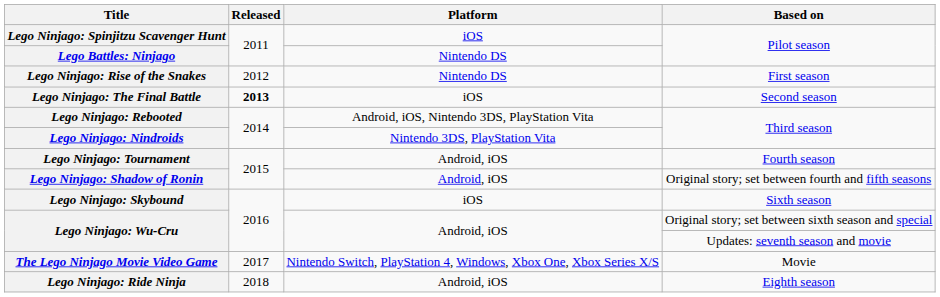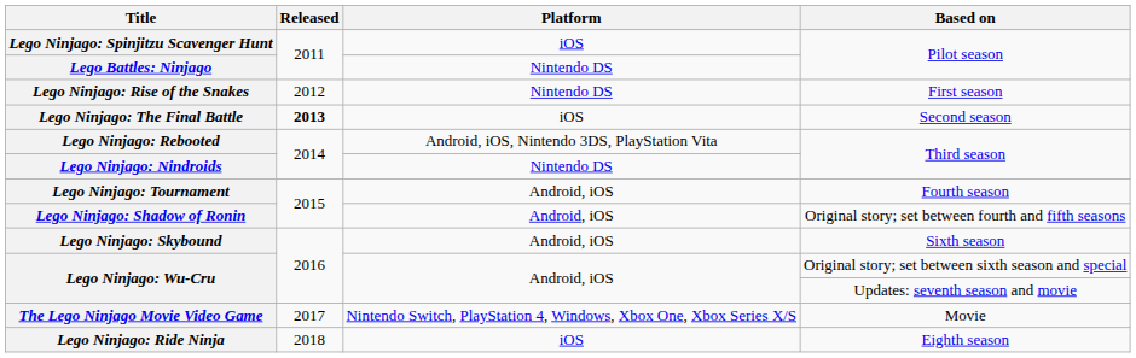 <table class="wikitable sortable plainrowheaders" style="text-align: center">
 <tr>
 <th>Title</th>
 <th>Released</th>
 <th>Platform</th>
 <th>Based on</th>
 </tr>
 <tr>
 <th scope="row"><em>Lego Ninjago: Spinjitzu Scavenger Hunt</em></th>
 <td rowspan="2">2011</td>
 <td><a href='#'>iOS</a></td>
 <td rowspan="2"><a href='#'>Pilot season</a></td>
 </tr>
 <tr>
 <th scope="row"><em><a href='#'>Lego Battles: Ninjago</a></em></th>
 <td><a href='#'>Nintendo DS</a></td>
 </tr>
 <tr>
 <th scope="row"><em>Lego Ninjago: Rise of the Snakes</em></th>
 <td>2012</td>
 <td><a href='#'>Nintendo DS</a></td>
 <td><a href='#'>First season</a></td>
 </tr>
 <tr>
 <th scope="row"><em>Lego Ninjago: The Final Battle</em></th>
 <td><strong>2013</strong></td>
 <td>iOS</td>
 <td><a href='#'>Second season</a></td>
 </tr>
 <tr>
 <th scope="row"><em>Lego Ninjago: Rebooted</em></th>
 <td rowspan="2">2014</td>
 <td>Android, iOS, Nintendo 3DS, PlayStation Vita</td>
 <td rowspan="2"><a href='#'>Third season</a></td>
 </tr>
 <tr>
 <th scope="row"><em><a href='#'>Lego Ninjago: Nindroids</a></em></th>
-<td><a href='#'>Nintendo 3DS</a>, <a href='#'>PlayStation Vita</a></td>
+<td><a href='#'>Nintendo DS</a></td>
 </tr>
 <tr>
 <th scope="row"><em>Lego Ninjago: Tournament</em></th>
 <td rowspan="2">2015</td>
 <td>Android, iOS</td>
 <td><a href='#'>Fourth season</a></td>
 </tr>
 <tr>
 <th scope="row"><em><a href='#'>Lego Ninjago: Shadow of Ronin</a></em></th>
 <td><a href='#'>Android</a>, iOS</td>
 <td>Original story; set between fourth and <a href='#'>fifth seasons</a></td>
 </tr>
 <tr>
 <th scope="row"><em>Lego Ninjago: Skybound</em></th>
 <td rowspan="3">2016</td>
-<td>iOS</td>
+<td>Android, iOS</td>
 <td><a href='#'>Sixth season</a></td>
 </tr>
 <tr>
 <th scope="row" rowspan="2"><em>Lego Ninjago: Wu-Cru</em></th>
 <td rowspan="2">Android, iOS</td>
 <td>Original story; set between sixth season and <a href='#'>special</a></td>
 </tr>
 <tr>
 <td>Updates: <a href='#'>seventh season</a> and <a href='#'>movie</a></td>
 </tr>
 <tr>
 <th scope="row"><em><a href='#'>The Lego Ninjago Movie Video Game</a></em></th>
 <td>2017</td>
 <td><a href='#'>Nintendo Switch</a>, <a href='#'>PlayStation 4</a>, <a href='#'>Windows</a>, <a href='#'>Xbox One</a>, <a href='#'>Xbox Series X/S</a></td>
 <td>Movie</td>
 </tr>
 <tr>
 <th scope="row"><em>Lego Ninjago: Ride Ninja</em></th>
 <td>2018</td>
-<td>Android, iOS</td>
+<td><a href='#'>iOS</a></td>
 <td><a href='#'>Eighth season</a></td>
 </tr>
 </table>
